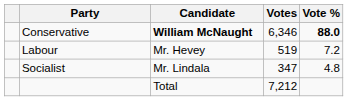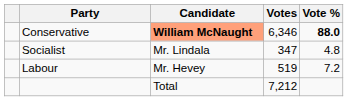 <table class="wikitable">
 <tr>
 <th></th>
 <th scope="col" width="175">Party</th>
 <th scope="col" width="150">Candidate</th>
 <th>Votes</th>
 <th>Vote %</th>
 </tr>
 <tr>
 <td>   </td>
 <td>Conservative</td>
-<td><strong>William McNaught</strong></td>
+<td style="background: lightsalmon;"><strong>William McNaught</strong></td>
 <td align=right>6,346</td>
 <td align=right><strong>88.0</strong></td>
+</tr>
+<tr>
+<td>   </td>
+<td>Socialist</td>
+<td>Mr. Lindala</td>
+<td align=right>347</td>
+<td align=right>4.8</td>
 </tr>
 <tr>
 <td>   </td>
 <td>Labour</td>
 <td>Mr. Hevey</td>
 <td align=right>519</td>
 <td align=right>7.2</td>
 </tr>
 <tr>
-<td>   </td>
-<td>Socialist</td>
-<td>Mr. Lindala</td>
-<td align=right>347</td>
-<td align=right>4.8</td>
-</tr>
-<tr>
 <td></td>
 <td></td>
 <td>Total</td>
 <td align=right>7,212</td>
 <td></td>
 </tr>
 </table>
